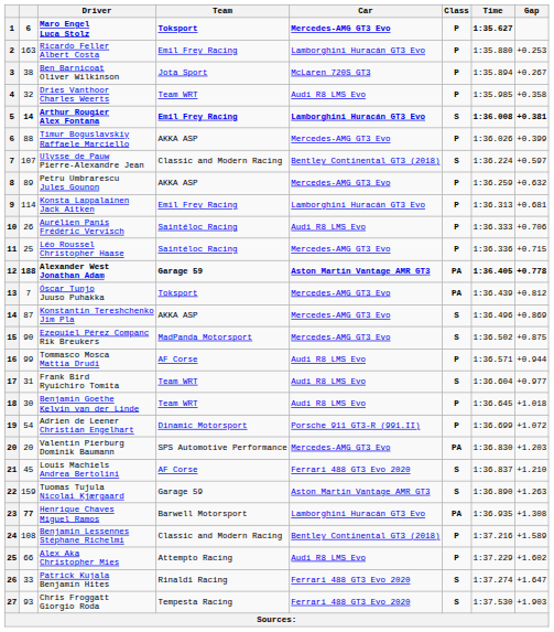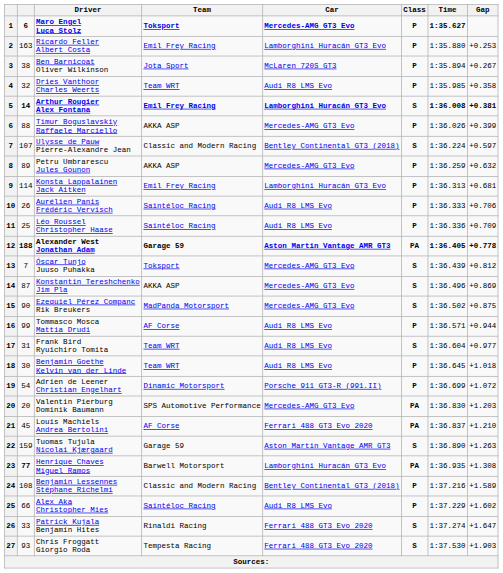 <table class="wikitable" style="font-size: 85%">
 <tr>
 <th></th>
 <th></th>
 <th>Driver</th>
 <th>Team</th>
 <th>Car</th>
 <th>Class</th>
 <th>Time</th>
 <th>Gap</th>
 </tr>
 <tr style="font-weight:bold">
 <th>1</th>
 <td align=center>6</td>
 <td> <a href='#'>Maro Engel</a><br> <a href='#'>Luca Stolz</a></td>
 <td> <a href='#'>Toksport</a></td>
 <td><a href='#'>Mercedes-AMG GT3 Evo</a></td>
 <td align=center><strong><span>P</span></strong></td>
 <td>1:35.627</td>
 <td></td>
 </tr>
 <tr>
 <th>2</th>
 <td align=center>163</td>
 <td> <a href='#'>Ricardo Feller</a><br> <a href='#'>Albert Costa</a></td>
 <td> <a href='#'>Emil Frey Racing</a></td>
 <td><a href='#'>Lamborghini Huracán GT3 Evo</a></td>
 <td align=center><strong><span>P</span></strong></td>
 <td>1:35.880</td>
 <td>+0.253</td>
 </tr>
 <tr>
 <th>3</th>
 <td align=center>38</td>
 <td> <a href='#'>Ben Barnicoat</a><br> Oliver Wilkinson</td>
 <td> <a href='#'>Jota Sport</a></td>
 <td><a href='#'>McLaren 720S GT3</a></td>
 <td align=center><strong><span>P</span></strong></td>
 <td>1:35.894</td>
 <td>+0.267</td>
 </tr>
 <tr>
 <th>4</th>
 <td align=center>32</td>
 <td> <a href='#'>Dries Vanthoor</a><br> <a href='#'>Charles Weerts</a></td>
 <td> <a href='#'>Team WRT</a></td>
 <td><a href='#'>Audi R8 LMS Evo</a></td>
 <td align=center><strong><span>P</span></strong></td>
 <td>1:35.985</td>
 <td>+0.358</td>
 </tr>
 <tr style="font-weight:bold">
 <th>5</th>
 <td align=center>14</td>
 <td> <a href='#'>Arthur Rougier</a><br> <a href='#'>Alex Fontana</a></td>
 <td> <a href='#'>Emil Frey Racing</a></td>
 <td><a href='#'>Lamborghini Huracán GT3 Evo</a></td>
 <td align=center><strong><span>S</span></strong></td>
 <td>1:36.008</td>
 <td>+0.381</td>
 </tr>
 <tr>
 <th>6</th>
 <td align=center>88</td>
 <td> <a href='#'>Timur Boguslavskiy</a><br> <a href='#'>Raffaele Marciello</a></td>
 <td> AKKA ASP</td>
 <td><a href='#'>Mercedes-AMG GT3 Evo</a></td>
 <td align=center><strong><span>P</span></strong></td>
 <td>1:36.026</td>
 <td>+0.399</td>
 </tr>
 <tr>
 <th>7</th>
 <td align=center>107</td>
 <td> <a href='#'>Ulysse de Pauw</a><br> Pierre-Alexandre Jean</td>
 <td> Classic and Modern Racing</td>
 <td><a href='#'>Bentley Continental GT3 (2018)</a></td>
 <td align=center><strong><span>S</span></strong></td>
 <td>1:36.224</td>
 <td>+0.597</td>
 </tr>
 <tr>
 <th>8</th>
 <td align=center>89</td>
 <td> Petru Umbrarescu<br> <a href='#'>Jules Gounon</a></td>
 <td> AKKA ASP</td>
 <td><a href='#'>Mercedes-AMG GT3 Evo</a></td>
 <td align=center><strong><span>P</span></strong></td>
 <td>1:36.259</td>
 <td>+0.632</td>
 </tr>
 <tr>
 <th>9</th>
 <td align=center>114</td>
 <td> <a href='#'>Konsta Lappalainen</a><br> <a href='#'>Jack Aitken</a></td>
 <td> <a href='#'>Emil Frey Racing</a></td>
 <td><a href='#'>Lamborghini Huracán GT3 Evo</a></td>
 <td align=center><strong><span>P</span></strong></td>
 <td>1:36.313</td>
 <td>+0.681</td>
 </tr>
 <tr>
 <th>10</th>
 <td align=center>26</td>
 <td> <a href='#'>Aurélien Panis</a><br> <a href='#'>Frédéric Vervisch</a></td>
 <td> <a href='#'>Saintéloc Racing</a></td>
 <td><a href='#'>Audi R8 LMS Evo</a></td>
 <td align=center><strong><span>P</span></strong></td>
 <td>1:36.333</td>
 <td>+0.706</td>
 </tr>
 <tr>
 <th>11</th>
 <td align=center>25</td>
 <td> <a href='#'>Léo Roussel</a><br> <a href='#'>Christopher Haase</a></td>
 <td> <a href='#'>Saintéloc Racing</a></td>
-<td><a href='#'>Mercedes-AMG GT3 Evo</a></td>
+<td><a href='#'>Audi R8 LMS Evo</a></td>
 <td align=center><strong><span>P</span></strong></td>
 <td>1:36.336</td>
-<td>+0.715</td>
+<td>+0.709</td>
 </tr>
 <tr style="font-weight:bold">
 <th>12</th>
 <td align=center>188</td>
 <td> Alexander West<br> <a href='#'>Jonathan Adam</a></td>
 <td> Garage 59</td>
 <td><a href='#'>Aston Martin Vantage AMR GT3</a></td>
 <td align=center><strong><span>PA</span></strong></td>
 <td>1:36.405</td>
 <td>+0.778</td>
 </tr>
 <tr>
 <th>13</th>
 <td align=center>7</td>
 <td> <a href='#'>Óscar Tunjo</a><br> Juuso Puhakka</td>
 <td> <a href='#'>Toksport</a></td>
 <td><a href='#'>Mercedes-AMG GT3 Evo</a></td>
-<td align=center><strong><span>PA</span></strong></td>
+<td align=center><strong><span>S</span></strong></td>
 <td>1:36.439</td>
 <td>+0.812</td>
 </tr>
 <tr>
 <th>14</th>
 <td align=center>87</td>
 <td> <a href='#'>Konstantin Tereshchenko</a><br> <a href='#'>Jim Pla</a></td>
 <td> AKKA ASP</td>
 <td><a href='#'>Mercedes-AMG GT3 Evo</a></td>
 <td align=center><strong><span>S</span></strong></td>
 <td>1:36.496</td>
 <td>+0.869</td>
 </tr>
 <tr>
 <th>15</th>
 <td align=center>90</td>
 <td> <a href='#'>Ezequiel Pérez Companc</a><br> Rik Breukers</td>
 <td> <a href='#'>MadPanda Motorsport</a></td>
 <td><a href='#'>Mercedes-AMG GT3 Evo</a></td>
 <td align=center><strong><span>S</span></strong></td>
 <td>1:36.502</td>
 <td>+0.875</td>
 </tr>
 <tr>
 <th>16</th>
 <td align=center>99</td>
 <td> Tommasco Mosca<br> <a href='#'>Mattia Drudi</a></td>
 <td> <a href='#'>AF Corse</a></td>
 <td><a href='#'>Audi R8 LMS Evo</a></td>
 <td align=center><strong><span>P</span></strong></td>
 <td>1:36.571</td>
 <td>+0.944</td>
 </tr>
 <tr>
 <th>17</th>
 <td align=center>31</td>
 <td> Frank Bird<br> Ryuichiro Tomita</td>
 <td> <a href='#'>Team WRT</a></td>
 <td><a href='#'>Audi R8 LMS Evo</a></td>
 <td align=center><strong><span>S</span></strong></td>
 <td>1:36.604</td>
 <td>+0.977</td>
 </tr>
 <tr>
 <th>18</th>
 <td align=center>30</td>
 <td> <a href='#'>Benjamin Goethe</a><br> <a href='#'>Kelvin van der Linde</a></td>
 <td> <a href='#'>Team WRT</a></td>
 <td><a href='#'>Audi R8 LMS Evo</a></td>
 <td align=center><strong><span>P</span></strong></td>
 <td>1:36.645</td>
 <td>+1.018</td>
 </tr>
 <tr>
 <th>19</th>
 <td align=center>54</td>
 <td> Adrien de Leener<br> <a href='#'>Christian Engelhart</a></td>
 <td> <a href='#'>Dinamic Motorsport</a></td>
 <td><a href='#'>Porsche 911 GT3-R (991.II)</a></td>
 <td align=center><strong><span>P</span></strong></td>
 <td>1:36.699</td>
 <td>+1.072</td>
 </tr>
 <tr>
 <th>20</th>
 <td align=center>20</td>
 <td> Valentin Pierburg<br> Dominik Baumann</td>
 <td> SPS Automotive Performance</td>
 <td><a href='#'>Mercedes-AMG GT3 Evo</a></td>
 <td align=center><strong><span>PA</span></strong></td>
 <td>1:36.830</td>
 <td>+1.203</td>
 </tr>
 <tr>
 <th>21</th>
 <td align=center>45</td>
 <td> Louis Machiels<br> <a href='#'>Andrea Bertolini</a></td>
 <td> <a href='#'>AF Corse</a></td>
 <td><a href='#'>Ferrari 488 GT3 Evo 2020</a></td>
-<td align=center><strong><span>S</span></strong></td>
+<td align=center><strong><span>PA</span></strong></td>
 <td>1:36.837</td>
 <td>+1.210</td>
 </tr>
 <tr>
 <th>22</th>
 <td align=center>159</td>
 <td> Tuomas Tujula<br> <a href='#'>Nicolai Kjærgaard</a></td>
 <td> Garage 59</td>
 <td><a href='#'>Aston Martin Vantage AMR GT3</a></td>
 <td align=center><strong><span>S</span></strong></td>
 <td>1:36.890</td>
 <td>+1.263</td>
 </tr>
 <tr>
 <th>23</th>
 <td align=center><strong>77</strong></td>
 <td> <a href='#'>Henrique Chaves</a><br> <a href='#'>Miguel Ramos</a></td>
 <td> Barwell Motorsport</td>
 <td><a href='#'>Lamborghini Huracán GT3 Evo</a></td>
 <td align=center><strong><span>PA</span></strong></td>
 <td>1:36.935</td>
 <td>+1.308</td>
 </tr>
 <tr>
 <th>24</th>
 <td align=center>108</td>
 <td> <a href='#'>Benjamin Lessennes</a><br> <a href='#'>Stéphane Richelmi</a></td>
 <td> Classic and Modern Racing</td>
 <td><a href='#'>Bentley Continental GT3 (2018)</a></td>
 <td align=center><strong><span>P</span></strong></td>
 <td>1:37.216</td>
 <td>+1.589</td>
 </tr>
 <tr>
 <th>25</th>
 <td align=center>66</td>
 <td> <a href='#'>Alex Aka</a><br> <a href='#'>Christopher Mies</a></td>
-<td> Attempto Racing</td>
+<td> <a href='#'>Saintéloc Racing</a></td>
 <td><a href='#'>Audi R8 LMS Evo</a></td>
 <td align=center><strong><span>P</span></strong></td>
 <td>1:37.229</td>
 <td>+1.602</td>
 </tr>
 <tr>
 <th>26</th>
 <td align=center>33</td>
 <td> <a href='#'>Patrick Kujala</a><br> Benjamín Hites</td>
 <td> Rinaldi Racing</td>
 <td><a href='#'>Ferrari 488 GT3 Evo 2020</a></td>
 <td align=center><strong><span>S</span></strong></td>
 <td>1:37.274</td>
 <td>+1.647</td>
 </tr>
 <tr>
 <th>27</th>
 <td align=center>93</td>
 <td> Chris Froggatt<br> Giorgio Roda</td>
 <td> Tempesta Racing</td>
 <td><a href='#'>Ferrari 488 GT3 Evo 2020</a></td>
 <td align=center><strong><span>S</span></strong></td>
 <td>1:37.530</td>
 <td>+1.903</td>
 </tr>
 <tr>
 <th colspan=8>Sources:</th>
 </tr>
 </table>
